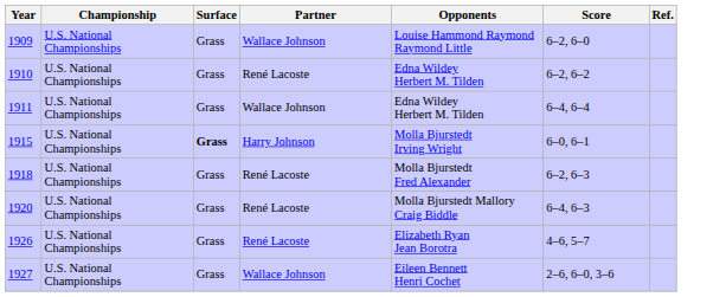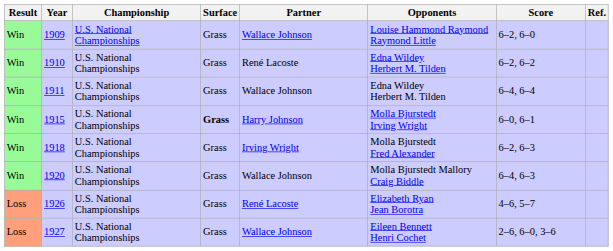 <table class="sortable wikitable">
 <tr>
+<th style="width:50px">Result</th>
 <th style="width:40px">Year</th>
 <th style="width:190px">Championship</th>
 <th style="width:50px">Surface</th>
 <th style="width:190px">Partner</th>
 <th style="width:190px">Opponents</th>
 <th style="width:130px" class="unsortable">Score</th>
 <th style="width:15px" class="unsortable">Ref.</th>
 </tr>
 <tr style="background:#ccf;">
+<td style="background:#98fb98;">Win</td>
 <td><a href='#'>1909</a></td>
 <td><a href='#'>U.S. National Championships</a></td>
 <td>Grass</td>
 <td> <a href='#'>Wallace Johnson</a></td>
 <td> <a href='#'>Louise Hammond Raymond</a><br> <a href='#'>Raymond Little</a></td>
 <td>6–2, 6–0</td>
 <td></td>
 </tr>
 <tr style="background:#ccf;">
+<td style="background:#98fb98;">Win</td>
 <td><a href='#'>1910</a></td>
 <td>U.S. National Championships</td>
 <td>Grass</td>
 <td> René Lacoste</td>
 <td> <a href='#'>Edna Wildey</a><br> <a href='#'>Herbert M. Tilden</a></td>
 <td>6–2, 6–2</td>
 <td></td>
 </tr>
 <tr style="background:#ccf;">
+<td style="background:#98fb98;">Win</td>
 <td><a href='#'>1911</a></td>
 <td>U.S. National Championships</td>
 <td>Grass</td>
 <td> Wallace Johnson</td>
 <td> Edna Wildey<br> Herbert M. Tilden</td>
 <td>6–4, 6–4</td>
 <td></td>
 </tr>
 <tr style="background:#ccf;">
+<td style="background:#98fb98;">Win</td>
 <td><a href='#'>1915</a></td>
 <td>U.S. National Championships</td>
 <td><strong>Grass</strong></td>
 <td> <a href='#'>Harry Johnson</a></td>
 <td> <a href='#'>Molla Bjurstedt</a><br> <a href='#'>Irving Wright</a></td>
 <td>6–0, 6–1</td>
 <td></td>
 </tr>
 <tr style="background:#ccf;">
+<td style="background:#98fb98;">Win</td>
 <td><a href='#'>1918</a></td>
 <td>U.S. National Championships</td>
 <td>Grass</td>
-<td> René Lacoste</td>
+<td> <a href='#'>Irving Wright</a></td>
 <td> Molla Bjurstedt<br> <a href='#'>Fred Alexander</a></td>
 <td>6–2, 6–3</td>
 <td></td>
 </tr>
 <tr style="background:#ccf;">
+<td style="background:#98fb98;">Win</td>
 <td><a href='#'>1920</a></td>
 <td>U.S. National Championships</td>
 <td>Grass</td>
-<td> René Lacoste</td>
+<td> Wallace Johnson</td>
 <td> Molla Bjurstedt Mallory<br> <a href='#'>Craig Biddle</a></td>
 <td>6–4, 6–3</td>
 <td></td>
 </tr>
 <tr style="background:#ccf;">
+<td style="background:#ffa07a;">Loss</td>
 <td><a href='#'>1926</a></td>
 <td>U.S. National Championships</td>
 <td>Grass</td>
 <td> <a href='#'>René Lacoste</a></td>
 <td> <a href='#'>Elizabeth Ryan</a><br> <a href='#'>Jean Borotra</a></td>
 <td>4–6, 5–7</td>
 <td></td>
 </tr>
 <tr style="background:#ccf;">
+<td style="background:#ffa07a;">Loss</td>
 <td><a href='#'>1927</a></td>
 <td>U.S. National Championships</td>
 <td>Grass</td>
 <td> <a href='#'>Wallace Johnson</a></td>
 <td> <a href='#'>Eileen Bennett</a><br> <a href='#'>Henri Cochet</a></td>
 <td>2–6, 6–0, 3–6</td>
 <td></td>
 </tr>
 </table>
